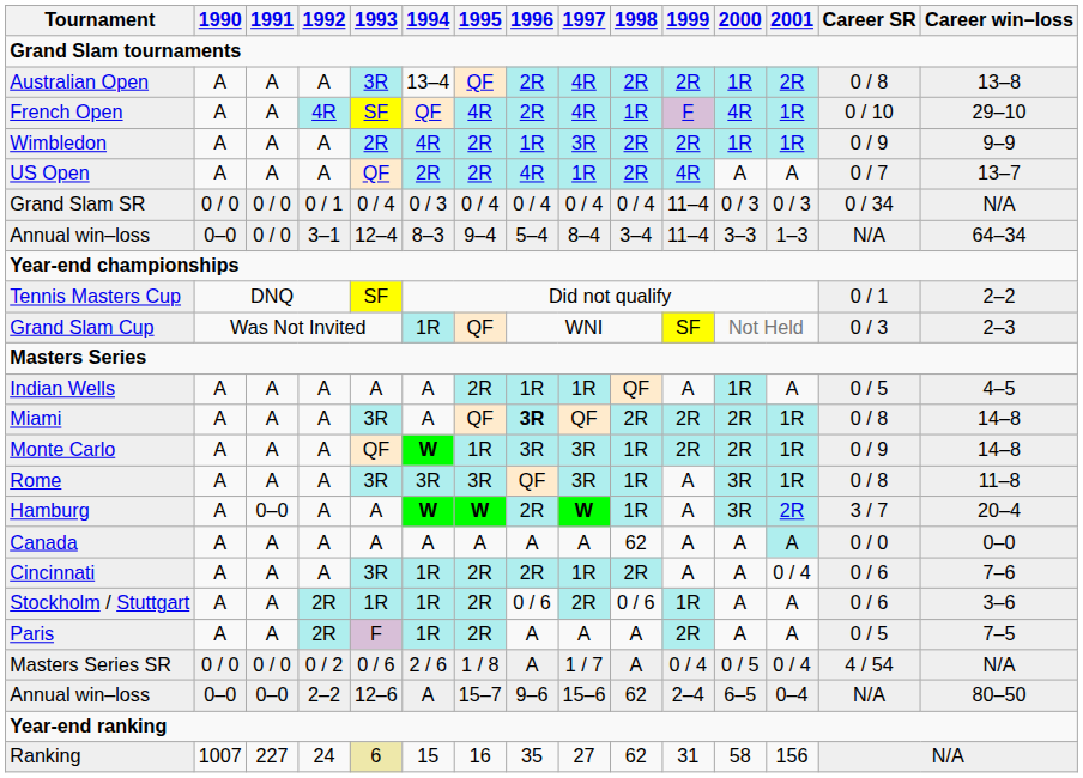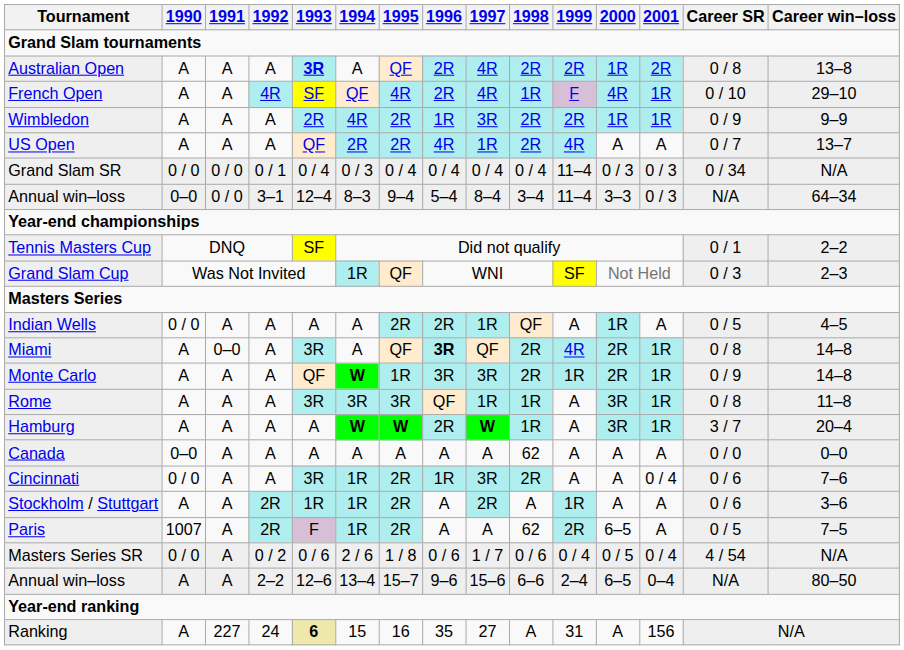 <table class="wikitable">
 <tr style="background:#efefef;">
 <th>Tournament</th>
 <th><a href='#'>1990</a></th>
 <th><a href='#'>1991</a></th>
 <th><a href='#'>1992</a></th>
 <th><a href='#'>1993</a></th>
 <th><a href='#'>1994</a></th>
 <th><a href='#'>1995</a></th>
 <th><a href='#'>1996</a></th>
 <th><a href='#'>1997</a></th>
 <th><a href='#'>1998</a></th>
 <th><a href='#'>1999</a></th>
 <th><a href='#'>2000</a></th>
 <th><a href='#'>2001</a></th>
 <th>Career SR</th>
 <th>Career win–loss</th>
 </tr>
 <tr>
 <td colspan="16"><strong>Grand Slam tournaments</strong></td>
 </tr>
 <tr>
 <td style="background:#efefef;"><a href='#'>Australian Open</a></td>
 <td style="text-align:center;">A</td>
 <td style="text-align:center;">A</td>
 <td style="text-align:center;">A</td>
-<td style="text-align:center; background:#afeeee;"><a href='#'>3R</a></td>
-<td style="text-align:center; ">13–4</td>
+<td style="text-align:center; background:#afeeee;"><strong><a href='#'>3R</a></strong></td>
+<td style="text-align:center;">A</td>
 <td style="text-align:center; background:#ffebcd;"><a href='#'>QF</a></td>
 <td style="text-align:center; background:#afeeee;"><a href='#'>2R</a></td>
 <td style="text-align:center; background:#afeeee;"><a href='#'>4R</a></td>
 <td style="text-align:center; background:#afeeee;"><a href='#'>2R</a></td>
 <td style="text-align:center; background:#afeeee;"><a href='#'>2R</a></td>
 <td style="text-align:center; background:#afeeee;"><a href='#'>1R</a></td>
 <td style="text-align:center; background:#afeeee;"><a href='#'>2R</a></td>
 <td style="text-align:center; background:#efefef;">0 / 8</td>
 <td style="text-align:center; background:#efefef;">13–8</td>
 </tr>
 <tr>
 <td style="background:#efefef;"><a href='#'>French Open</a></td>
 <td style="text-align:center;">A</td>
 <td style="text-align:center;">A</td>
 <td style="text-align:center; background:#afeeee;"><a href='#'>4R</a></td>
 <td style="text-align:center; background:yellow;"><a href='#'>SF</a></td>
 <td style="text-align:center; background:#ffebcd;"><a href='#'>QF</a></td>
 <td style="text-align:center; background:#afeeee;"><a href='#'>4R</a></td>
 <td style="text-align:center; background:#afeeee;"><a href='#'>2R</a></td>
 <td style="text-align:center; background:#afeeee;"><a href='#'>4R</a></td>
 <td style="text-align:center; background:#afeeee;"><a href='#'>1R</a></td>
 <td style="text-align:center; background:thistle;"><a href='#'>F</a></td>
 <td style="text-align:center; background:#afeeee;"><a href='#'>4R</a></td>
 <td style="text-align:center; background:#afeeee;"><a href='#'>1R</a></td>
 <td style="text-align:center; background:#efefef;">0 / 10</td>
 <td style="text-align:center; background:#efefef;">29–10</td>
 </tr>
 <tr>
 <td style="background:#efefef;"><a href='#'>Wimbledon</a></td>
 <td style="text-align:center;">A</td>
 <td style="text-align:center;">A</td>
 <td style="text-align:center;">A</td>
 <td style="text-align:center; background:#afeeee;"><a href='#'>2R</a></td>
 <td style="text-align:center; background:#afeeee;"><a href='#'>4R</a></td>
 <td style="text-align:center; background:#afeeee;"><a href='#'>2R</a></td>
 <td style="text-align:center; background:#afeeee;"><a href='#'>1R</a></td>
 <td style="text-align:center; background:#afeeee;"><a href='#'>3R</a></td>
 <td style="text-align:center; background:#afeeee;"><a href='#'>2R</a></td>
 <td style="text-align:center; background:#afeeee;"><a href='#'>2R</a></td>
 <td style="text-align:center; background:#afeeee;"><a href='#'>1R</a></td>
 <td style="text-align:center; background:#afeeee;"><a href='#'>1R</a></td>
 <td style="text-align:center; background:#efefef;">0 / 9</td>
 <td style="text-align:center; background:#efefef;">9–9</td>
 </tr>
 <tr>
 <td style="background:#efefef;"><a href='#'>US Open</a></td>
 <td style="text-align:center;">A</td>
 <td style="text-align:center;">A</td>
 <td style="text-align:center;">A</td>
 <td style="text-align:center; background:#ffebcd;"><a href='#'>QF</a></td>
 <td style="text-align:center; background:#afeeee;"><a href='#'>2R</a></td>
 <td style="text-align:center; background:#afeeee;"><a href='#'>2R</a></td>
 <td style="text-align:center; background:#afeeee;"><a href='#'>4R</a></td>
 <td style="text-align:center; background:#afeeee;"><a href='#'>1R</a></td>
 <td style="text-align:center; background:#afeeee;"><a href='#'>2R</a></td>
 <td style="text-align:center; background:#afeeee;"><a href='#'>4R</a></td>
 <td style="text-align:center;">A</td>
 <td style="text-align:center;">A</td>
 <td style="text-align:center; background:#efefef;">0 / 7</td>
 <td style="text-align:center; background:#efefef;">13–7</td>
 </tr>
 <tr>
 <td style="background:#EFEFEF;">Grand Slam SR</td>
 <td style="text-align:center; background:#efefef;">0 / 0</td>
 <td style="text-align:center; background:#efefef;">0 / 0</td>
 <td style="text-align:center; background:#efefef;">0 / 1</td>
 <td style="text-align:center; background:#efefef;">0 / 4</td>
 <td style="text-align:center; background:#efefef;">0 / 3</td>
 <td style="text-align:center; background:#efefef;">0 / 4</td>
 <td style="text-align:center; background:#efefef;">0 / 4</td>
 <td style="text-align:center; background:#efefef;">0 / 4</td>
 <td style="text-align:center; background:#efefef;">0 / 4</td>
 <td style="text-align:center; background:#efefef;">11–4</td>
 <td style="text-align:center; background:#efefef;">0 / 3</td>
 <td style="text-align:center; background:#efefef;">0 / 3</td>
 <td style="text-align:center; background:#efefef;">0 / 34</td>
 <td style="text-align:center; background:#efefef;">N/A</td>
 </tr>
 <tr>
 <td style="background:#EFEFEF;">Annual win–loss</td>
 <td style="text-align:center; background:#efefef;">0–0</td>
 <td style="text-align:center; background:#efefef;">0 / 0</td>
 <td style="text-align:center; background:#efefef;">3–1</td>
 <td style="text-align:center; background:#efefef;">12–4</td>
 <td style="text-align:center; background:#efefef;">8–3</td>
 <td style="text-align:center; background:#efefef;">9–4</td>
 <td style="text-align:center; background:#efefef;">5–4</td>
 <td style="text-align:center; background:#efefef;">8–4</td>
 <td style="text-align:center; background:#efefef;">3–4</td>
 <td style="text-align:center; background:#efefef;">11–4</td>
 <td style="text-align:center; background:#efefef;">3–3</td>
-<td style="text-align:center; background:#efefef;">1–3</td>
+<td style="text-align:center; background:#efefef;">0 / 3</td>
 <td style="text-align:center; background:#efefef;">N/A</td>
 <td style="text-align:center; background:#efefef;">64–34</td>
 </tr>
 <tr>
 <td colspan="15"><strong>Year-end championships</strong></td>
 </tr>
 <tr>
 <td style="background:#EFEFEF;"><a href='#'>Tennis Masters Cup</a></td>
 <td align="center" colspan="3">DNQ</td>
 <td align="center" style="background:yellow;">SF</td>
 <td align="center" colspan="8">Did not qualify</td>
 <td align="center" style="background:#EFEFEF;">0 / 1</td>
 <td align="center" style="background:#EFEFEF;">2–2</td>
 </tr>
 <tr>
 <td style="background:#EFEFEF;"><a href='#'>Grand Slam Cup</a></td>
 <td align="center" colspan="4">Was Not Invited</td>
 <td align="center" style="background:#afeeee;">1R</td>
 <td style="text-align:center; background:#ffebcd;">QF</td>
 <td align="center" colspan="3">WNI</td>
 <td align="center" style="background:yellow;">SF</td>
 <td align="center" colspan="2" style="color:#767676;">Not Held</td>
 <td align="center" style="background:#EFEFEF;">0 / 3</td>
 <td align="center" style="background:#EFEFEF;">2–3</td>
 </tr>
 <tr>
 <td colspan="16"><strong>Masters Series</strong></td>
 </tr>
 <tr>
 <td style="background:#efefef;"><a href='#'>Indian Wells</a></td>
-<td style="text-align:center;">A</td>
+<td style="text-align:center;">0 / 0</td>
 <td style="text-align:center;">A</td>
 <td style="text-align:center;">A</td>
 <td style="text-align:center;">A</td>
 <td style="text-align:center;">A</td>
 <td style="text-align:center; background:#afeeee;">2R</td>
-<td style="text-align:center; background:#afeeee;">1R</td>
+<td style="text-align:center; background:#afeeee;">2R</td>
 <td style="text-align:center; background:#afeeee;">1R</td>
 <td style="text-align:center; background:#ffebcd;">QF</td>
 <td style="text-align:center;">A</td>
 <td style="text-align:center; background:#afeeee;">1R</td>
 <td style="text-align:center;">A</td>
 <td style="text-align:center; background:#efefef;">0 / 5</td>
 <td style="text-align:center; background:#efefef;">4–5</td>
 </tr>
 <tr>
 <td style="background:#efefef;"><a href='#'>Miami</a></td>
 <td style="text-align:center;">A</td>
-<td style="text-align:center;">A</td>
+<td style="text-align:center; ">0–0</td>
 <td style="text-align:center;">A</td>
 <td style="text-align:center; background:#afeeee;">3R</td>
 <td style="text-align:center;">A</td>
 <td style="text-align:center; background:#ffebcd;">QF</td>
 <td style="text-align:center; background:#afeeee;"><strong>3R</strong></td>
 <td style="text-align:center; background:#ffebcd;">QF</td>
 <td style="text-align:center; background:#afeeee;">2R</td>
-<td style="text-align:center; background:#afeeee;">2R</td>
+<td style="text-align:center; background:#afeeee;"><a href='#'>4R</a></td>
 <td style="text-align:center; background:#afeeee;">2R</td>
 <td style="text-align:center; background:#afeeee;">1R</td>
 <td style="text-align:center; background:#efefef;">0 / 8</td>
 <td style="text-align:center; background:#efefef;">14–8</td>
 </tr>
 <tr>
 <td style="background:#efefef;"><a href='#'>Monte Carlo</a></td>
 <td style="text-align:center;">A</td>
 <td style="text-align:center;">A</td>
 <td style="text-align:center;">A</td>
 <td style="text-align:center; background:#ffebcd;">QF</td>
 <td style="text-align:center; background:#0f0;"><strong>W</strong></td>
 <td style="text-align:center; background:#afeeee;">1R</td>
 <td style="text-align:center; background:#afeeee;">3R</td>
 <td style="text-align:center; background:#afeeee;">3R</td>
+<td style="text-align:center; background:#afeeee;">2R</td>
 <td style="text-align:center; background:#afeeee;">1R</td>
-<td style="text-align:center; background:#afeeee;">2R</td>
 <td style="text-align:center; background:#afeeee;">2R</td>
 <td style="text-align:center; background:#afeeee;">1R</td>
 <td style="text-align:center; background:#efefef;">0 / 9</td>
 <td style="text-align:center; background:#efefef;">14–8</td>
 </tr>
 <tr>
 <td style="background:#efefef;"><a href='#'>Rome</a></td>
 <td style="text-align:center;">A</td>
 <td style="text-align:center;">A</td>
 <td style="text-align:center;">A</td>
 <td style="text-align:center; background:#afeeee;">3R</td>
 <td style="text-align:center; background:#afeeee;">3R</td>
 <td style="text-align:center; background:#afeeee;">3R</td>
 <td style="text-align:center; background:#ffebcd;">QF</td>
-<td style="text-align:center; background:#afeeee;">3R</td>
+<td style="text-align:center; background:#afeeee;">1R</td>
 <td style="text-align:center; background:#afeeee;">1R</td>
 <td style="text-align:center;">A</td>
 <td style="text-align:center; background:#afeeee;">3R</td>
 <td style="text-align:center; background:#afeeee;">1R</td>
 <td style="text-align:center; background:#efefef;">0 / 8</td>
 <td style="text-align:center; background:#efefef;">11–8</td>
 </tr>
 <tr>
 <td style="background:#efefef;"><a href='#'>Hamburg</a></td>
 <td style="text-align:center;">A</td>
-<td style="text-align:center; ">0–0</td>
+<td style="text-align:center;">A</td>
 <td style="text-align:center;">A</td>
 <td style="text-align:center;">A</td>
 <td style="text-align:center; background:#0f0;"><strong>W</strong></td>
 <td style="text-align:center; background:#0f0;"><strong>W</strong></td>
 <td style="text-align:center; background:#afeeee;">2R</td>
 <td style="text-align:center; background:#0f0;"><strong>W</strong></td>
 <td style="text-align:center; background:#afeeee;">1R</td>
 <td style="text-align:center;">A</td>
 <td style="text-align:center; background:#afeeee;">3R</td>
-<td style="text-align:center; background:#afeeee;"><a href='#'>2R</a></td>
+<td style="text-align:center; background:#afeeee;">1R</td>
 <td style="text-align:center; background:#efefef;">3 / 7</td>
 <td style="text-align:center; background:#efefef;">20–4</td>
 </tr>
 <tr>
 <td style="background:#efefef;"><a href='#'>Canada</a></td>
-<td style="text-align:center;">A</td>
+<td style="text-align:center; ">0–0</td>
 <td style="text-align:center;">A</td>
 <td style="text-align:center;">A</td>
 <td style="text-align:center;">A</td>
 <td style="text-align:center;">A</td>
 <td style="text-align:center;">A</td>
 <td style="text-align:center;">A</td>
 <td style="text-align:center;">A</td>
 <td style="text-align:center;">62</td>
 <td style="text-align:center;">A</td>
 <td style="text-align:center;">A</td>
-<td style="background: paleturquoise; text-align:center;">A</td>
+<td style="text-align:center;">A</td>
 <td style="text-align:center; background:#efefef;">0 / 0</td>
 <td style="text-align:center; background:#efefef;">0–0</td>
 </tr>
 <tr>
 <td style="background:#efefef;"><a href='#'>Cincinnati</a></td>
-<td style="text-align:center;">A</td>
+<td style="text-align:center;">0 / 0</td>
 <td style="text-align:center;">A</td>
 <td style="text-align:center;">A</td>
 <td style="text-align:center; background:#afeeee;">3R</td>
 <td style="text-align:center; background:#afeeee;">1R</td>
 <td style="text-align:center; background:#afeeee;">2R</td>
-<td style="text-align:center; background:#afeeee;">2R</td>
 <td style="text-align:center; background:#afeeee;">1R</td>
+<td style="text-align:center; background:#afeeee;">3R</td>
 <td style="text-align:center; background:#afeeee;">2R</td>
 <td style="text-align:center;">A</td>
 <td style="text-align:center;">A</td>
 <td style="text-align:center;">0 / 4</td>
 <td style="text-align:center; background:#efefef;">0 / 6</td>
 <td style="text-align:center; background:#efefef;">7–6</td>
 </tr>
 <tr>
 <td style="background:#efefef;"><a href='#'>Stockholm</a> / <a href='#'>Stuttgart</a></td>
 <td style="text-align:center;">A</td>
 <td style="text-align:center;">A</td>
 <td style="text-align:center; background:#afeeee;">2R</td>
 <td style="text-align:center; background:#afeeee;">1R</td>
 <td style="text-align:center; background:#afeeee;">1R</td>
 <td style="text-align:center; background:#afeeee;">2R</td>
-<td style="text-align:center;">0 / 6</td>
+<td style="text-align:center;">A</td>
 <td style="text-align:center; background:#afeeee;">2R</td>
-<td style="text-align:center;">0 / 6</td>
+<td style="text-align:center;">A</td>
 <td style="text-align:center; background:#afeeee;">1R</td>
 <td style="text-align:center;">A</td>
 <td style="text-align:center;">A</td>
 <td style="text-align:center; background:#efefef;">0 / 6</td>
 <td style="text-align:center; background:#efefef;">3–6</td>
 </tr>
 <tr>
 <td style="background:#efefef;"><a href='#'>Paris</a></td>
-<td style="text-align:center;">A</td>
+<td style="text-align:center;">1007</td>
 <td style="text-align:center;">A</td>
 <td style="text-align:center; background:#afeeee;">2R</td>
 <td style="text-align:center; background:thistle;">F</td>
 <td style="text-align:center; background:#afeeee;">1R</td>
 <td style="text-align:center; background:#afeeee;">2R</td>
 <td style="text-align:center;">A</td>
 <td style="text-align:center;">A</td>
-<td style="text-align:center;">A</td>
+<td style="text-align:center;">62</td>
 <td style="text-align:center; background:#afeeee;">2R</td>
-<td style="text-align:center;">A</td>
+<td style="text-align:center; ">6–5</td>
 <td style="text-align:center;">A</td>
 <td style="text-align:center; background:#efefef;">0 / 5</td>
 <td style="text-align:center; background:#efefef;">7–5</td>
 </tr>
 <tr style="background:#efefef;">
 <td>Masters Series SR</td>
 <td style="text-align:center;">0 / 0</td>
-<td style="text-align:center;">0 / 0</td>
+<td style="text-align:center;">A</td>
 <td style="text-align:center;">0 / 2</td>
 <td style="text-align:center;">0 / 6</td>
 <td style="text-align:center;">2 / 6</td>
 <td style="text-align:center;">1 / 8</td>
-<td style="text-align:center;">A</td>
+<td style="text-align:center;">0 / 6</td>
 <td style="text-align:center;">1 / 7</td>
-<td style="text-align:center;">A</td>
+<td style="text-align:center;">0 / 6</td>
 <td style="text-align:center;">0 / 4</td>
 <td style="text-align:center;">0 / 5</td>
 <td style="text-align:center;">0 / 4</td>
 <td style="text-align:center;">4 / 54</td>
 <td style="text-align:center; ">N/A</td>
 </tr>
 <tr style="background:#efefef;">
 <td style="background:#EFEFEF;">Annual win–loss</td>
-<td style="text-align:center; ">0–0</td>
-<td style="text-align:center; ">0–0</td>
+<td style="text-align:center;">A</td>
+<td style="text-align:center;">A</td>
 <td style="text-align:center; ">2–2</td>
 <td style="text-align:center; ">12–6</td>
-<td style="text-align:center;">A</td>
+<td style="text-align:center; ">13–4</td>
 <td style="text-align:center; ">15–7</td>
 <td style="text-align:center; ">9–6</td>
 <td style="text-align:center; ">15–6</td>
-<td style="text-align:center;">62</td>
+<td style="text-align:center; ">6–6</td>
 <td style="text-align:center; ">2–4</td>
 <td style="text-align:center; ">6–5</td>
 <td style="text-align:center; ">0–4</td>
 <td style="text-align:center; ">N/A</td>
 <td style="text-align:center; ">80–50</td>
 </tr>
 <tr>
 <td colspan="16"><strong>Year-end ranking</strong></td>
 </tr>
 <tr>
 <td style="background:#EFEFEF;">Ranking</td>
-<td style="text-align:center;">1007</td>
+<td style="text-align:center;">A</td>
 <td style="text-align:center;">227</td>
 <td style="text-align:center;">24</td>
-<td style="text-align:center; background:#eee8aa;">6</td>
+<td style="text-align:center; background:#eee8aa;"><strong>6</strong></td>
 <td style="text-align:center;">15</td>
 <td style="text-align:center;">16</td>
 <td style="text-align:center;">35</td>
 <td style="text-align:center;">27</td>
-<td style="text-align:center;">62</td>
+<td style="text-align:center;">A</td>
 <td style="text-align:center;">31</td>
-<td style="text-align:center;">58</td>
+<td style="text-align:center;">A</td>
 <td style="text-align:center;">156</td>
 <td colspan="2"  style="text-align:center; background:#efefef;">N/A</td>
 </tr>
 </table>
